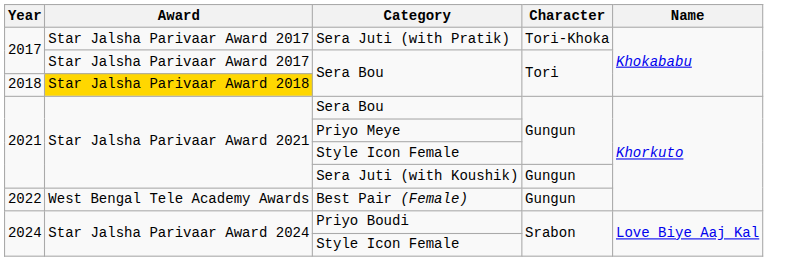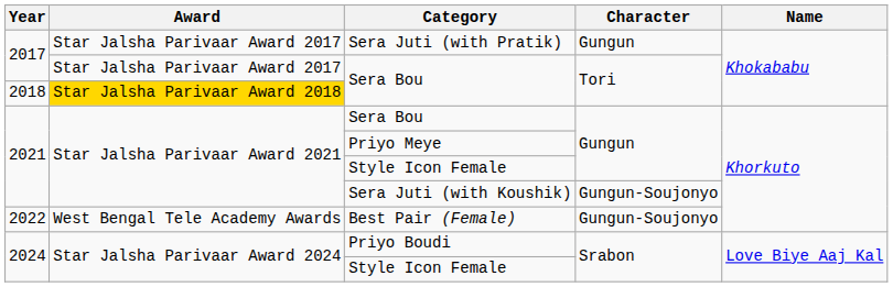 <table class="wikitable sortable">
 <tr>
 <th>Year</th>
 <th>Award</th>
 <th>Category</th>
 <th>Character</th>
 <th>Name</th>
 </tr>
 <tr>
 <td rowspan="2">2017</td>
 <td>Star Jalsha Parivaar Award 2017</td>
 <td>Sera Juti (with Pratik)</td>
-<td>Tori-Khoka</td>
+<td>Gungun</td>
 <td rowspan="3"><a href='#'><em>Khokababu</em></a></td>
 </tr>
 <tr>
 <td>Star Jalsha Parivaar Award 2017</td>
 <td rowspan="2">Sera Bou</td>
 <td rowspan="2">Tori</td>
 </tr>
 <tr>
 <td>2018</td>
 <td style="background: gold;">Star Jalsha Parivaar Award 2018</td>
 </tr>
 <tr>
 <td rowspan="4">2021</td>
 <td rowspan="4">Star Jalsha Parivaar Award 2021</td>
 <td>Sera Bou</td>
 <td rowspan="3">Gungun</td>
 <td rowspan="5"><em><a href='#'>Khorkuto</a></em></td>
 </tr>
 <tr>
 <td>Priyo Meye</td>
 </tr>
 <tr>
 <td>Style Icon Female</td>
 </tr>
 <tr>
 <td>Sera Juti (with Koushik)</td>
-<td>Gungun</td>
+<td>Gungun-Soujonyo</td>
 </tr>
 <tr>
 <td>2022</td>
 <td>West Bengal Tele Academy Awards</td>
 <td>Best Pair <em>(Female)</em></td>
-<td>Gungun</td>
+<td>Gungun-Soujonyo</td>
 </tr>
 <tr>
 <td rowspan="2">2024</td>
 <td rowspan="2">Star Jalsha Parivaar Award 2024</td>
 <td>Priyo Boudi</td>
 <td rowspan="2">Srabon</td>
 <td rowspan="2"><a href='#'>Love Biye Aaj Kal</a></td>
 </tr>
 <tr>
 <td>Style Icon Female</td>
 </tr>
 </table>
